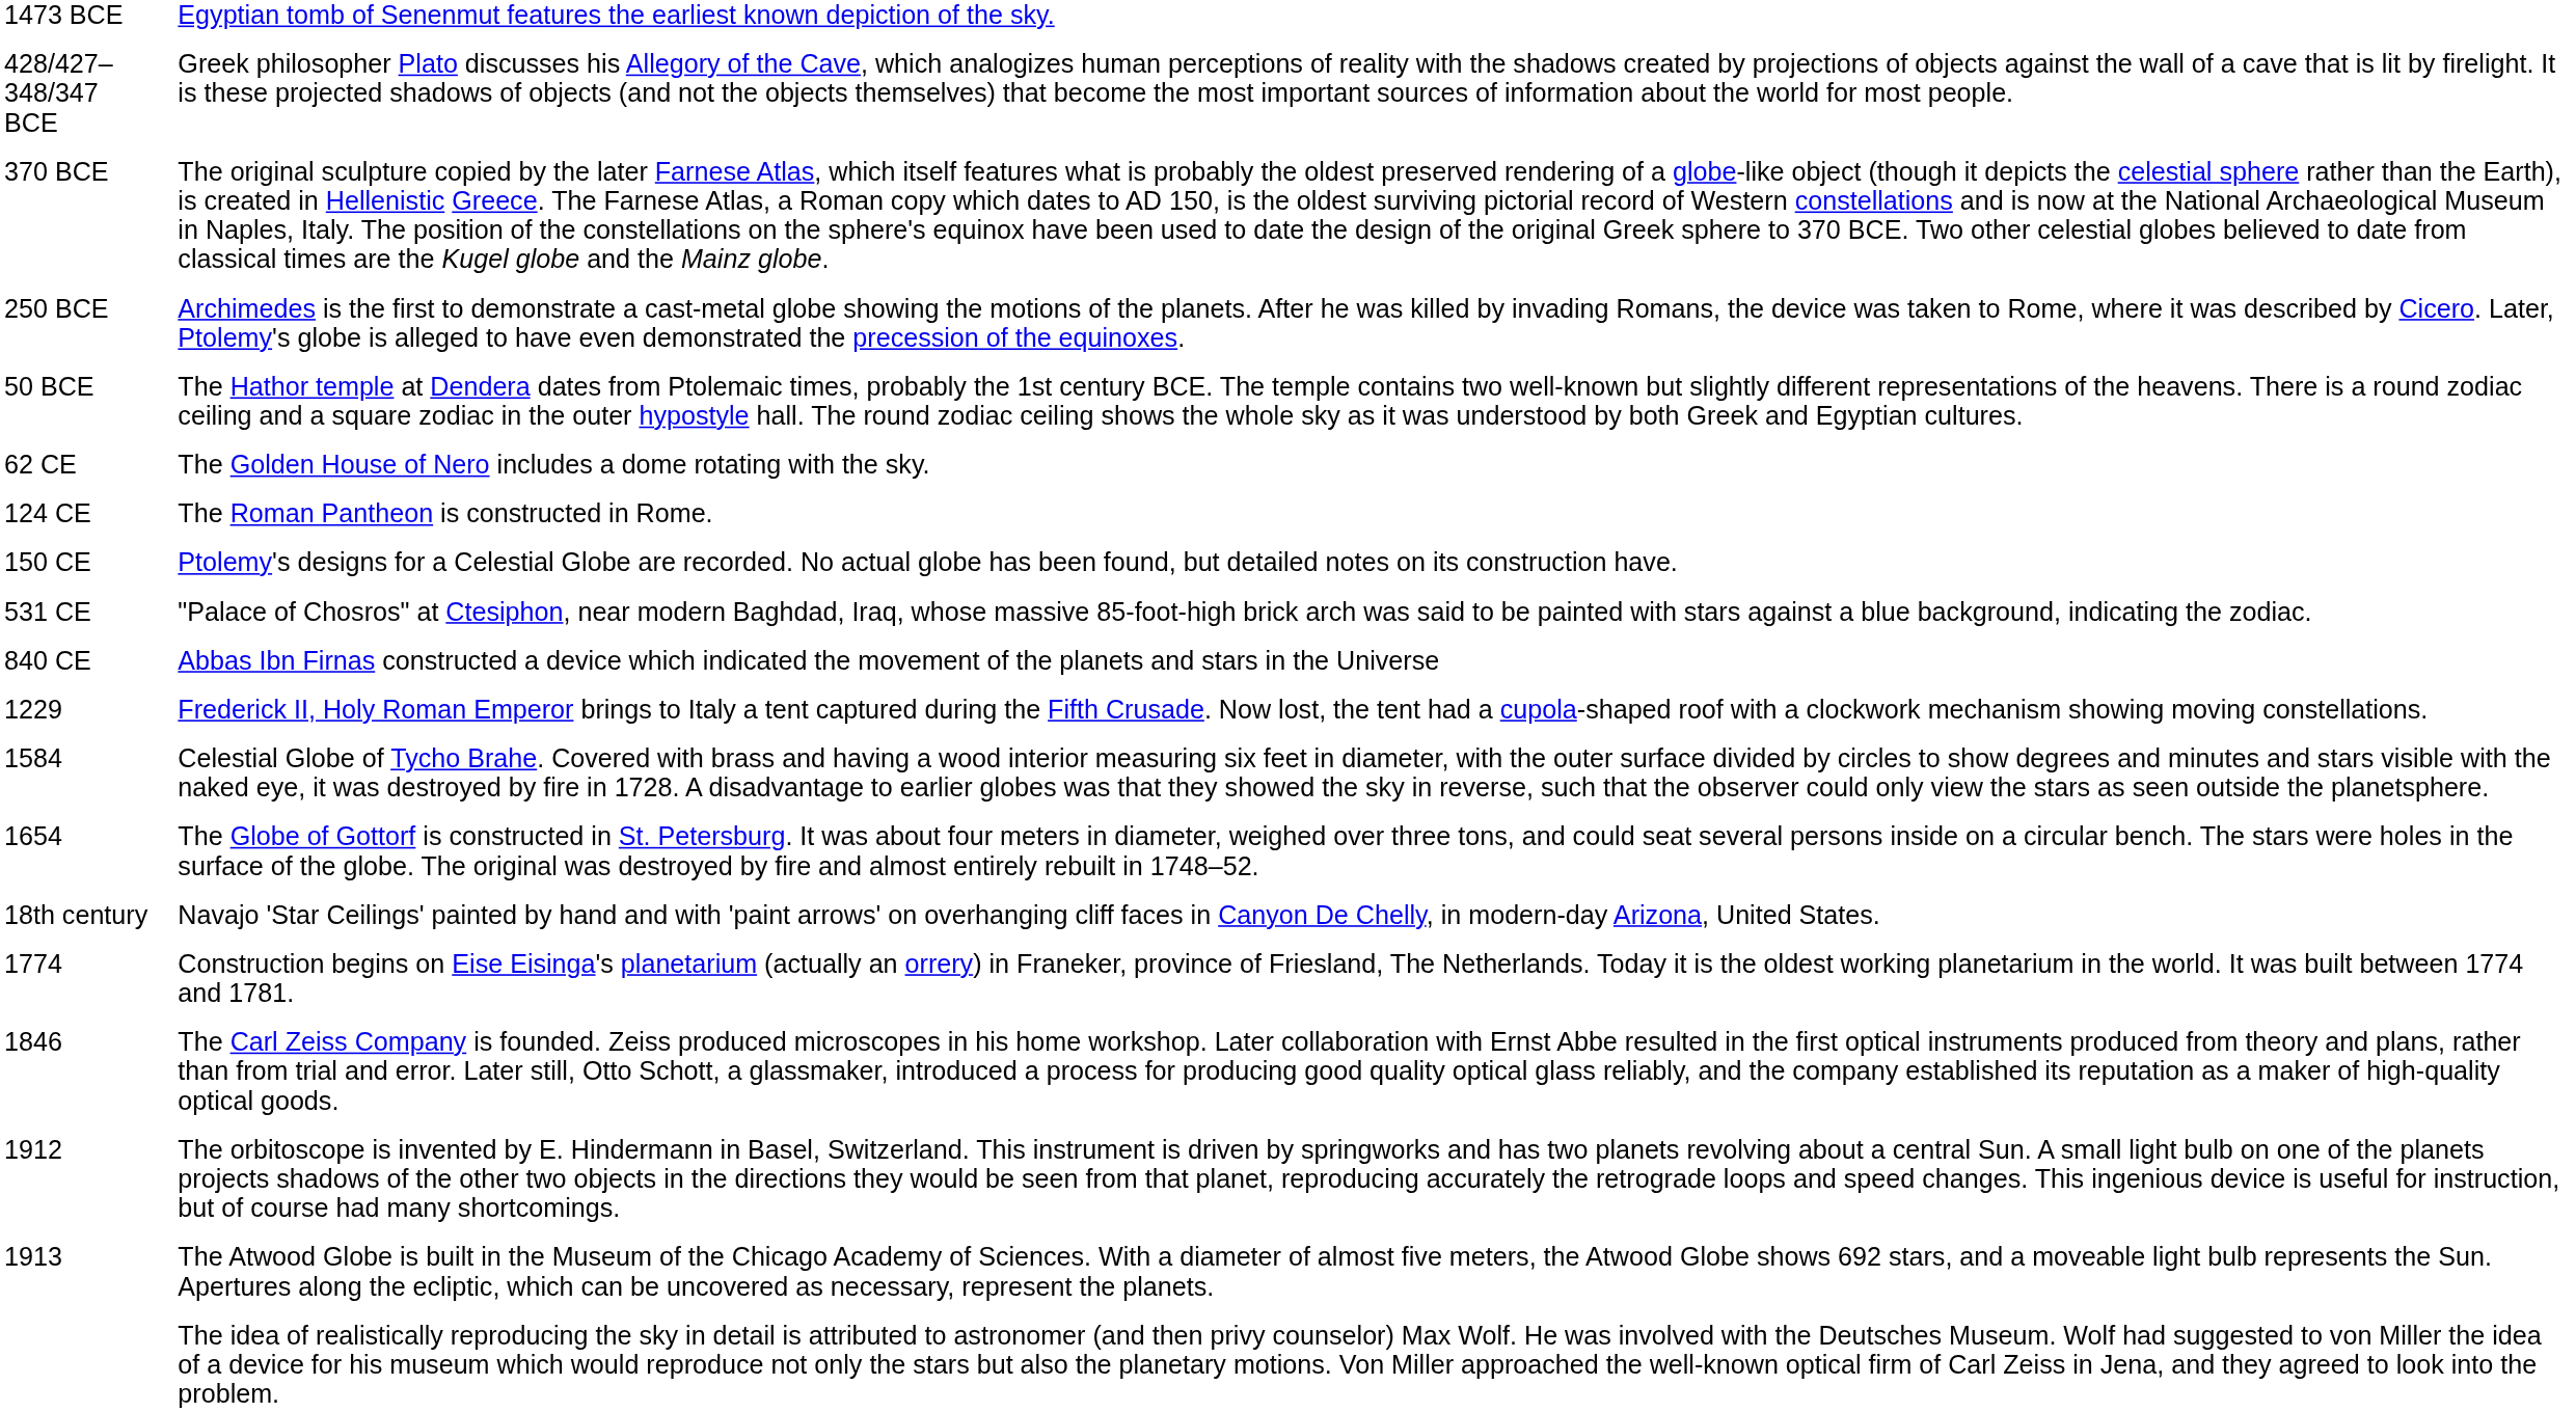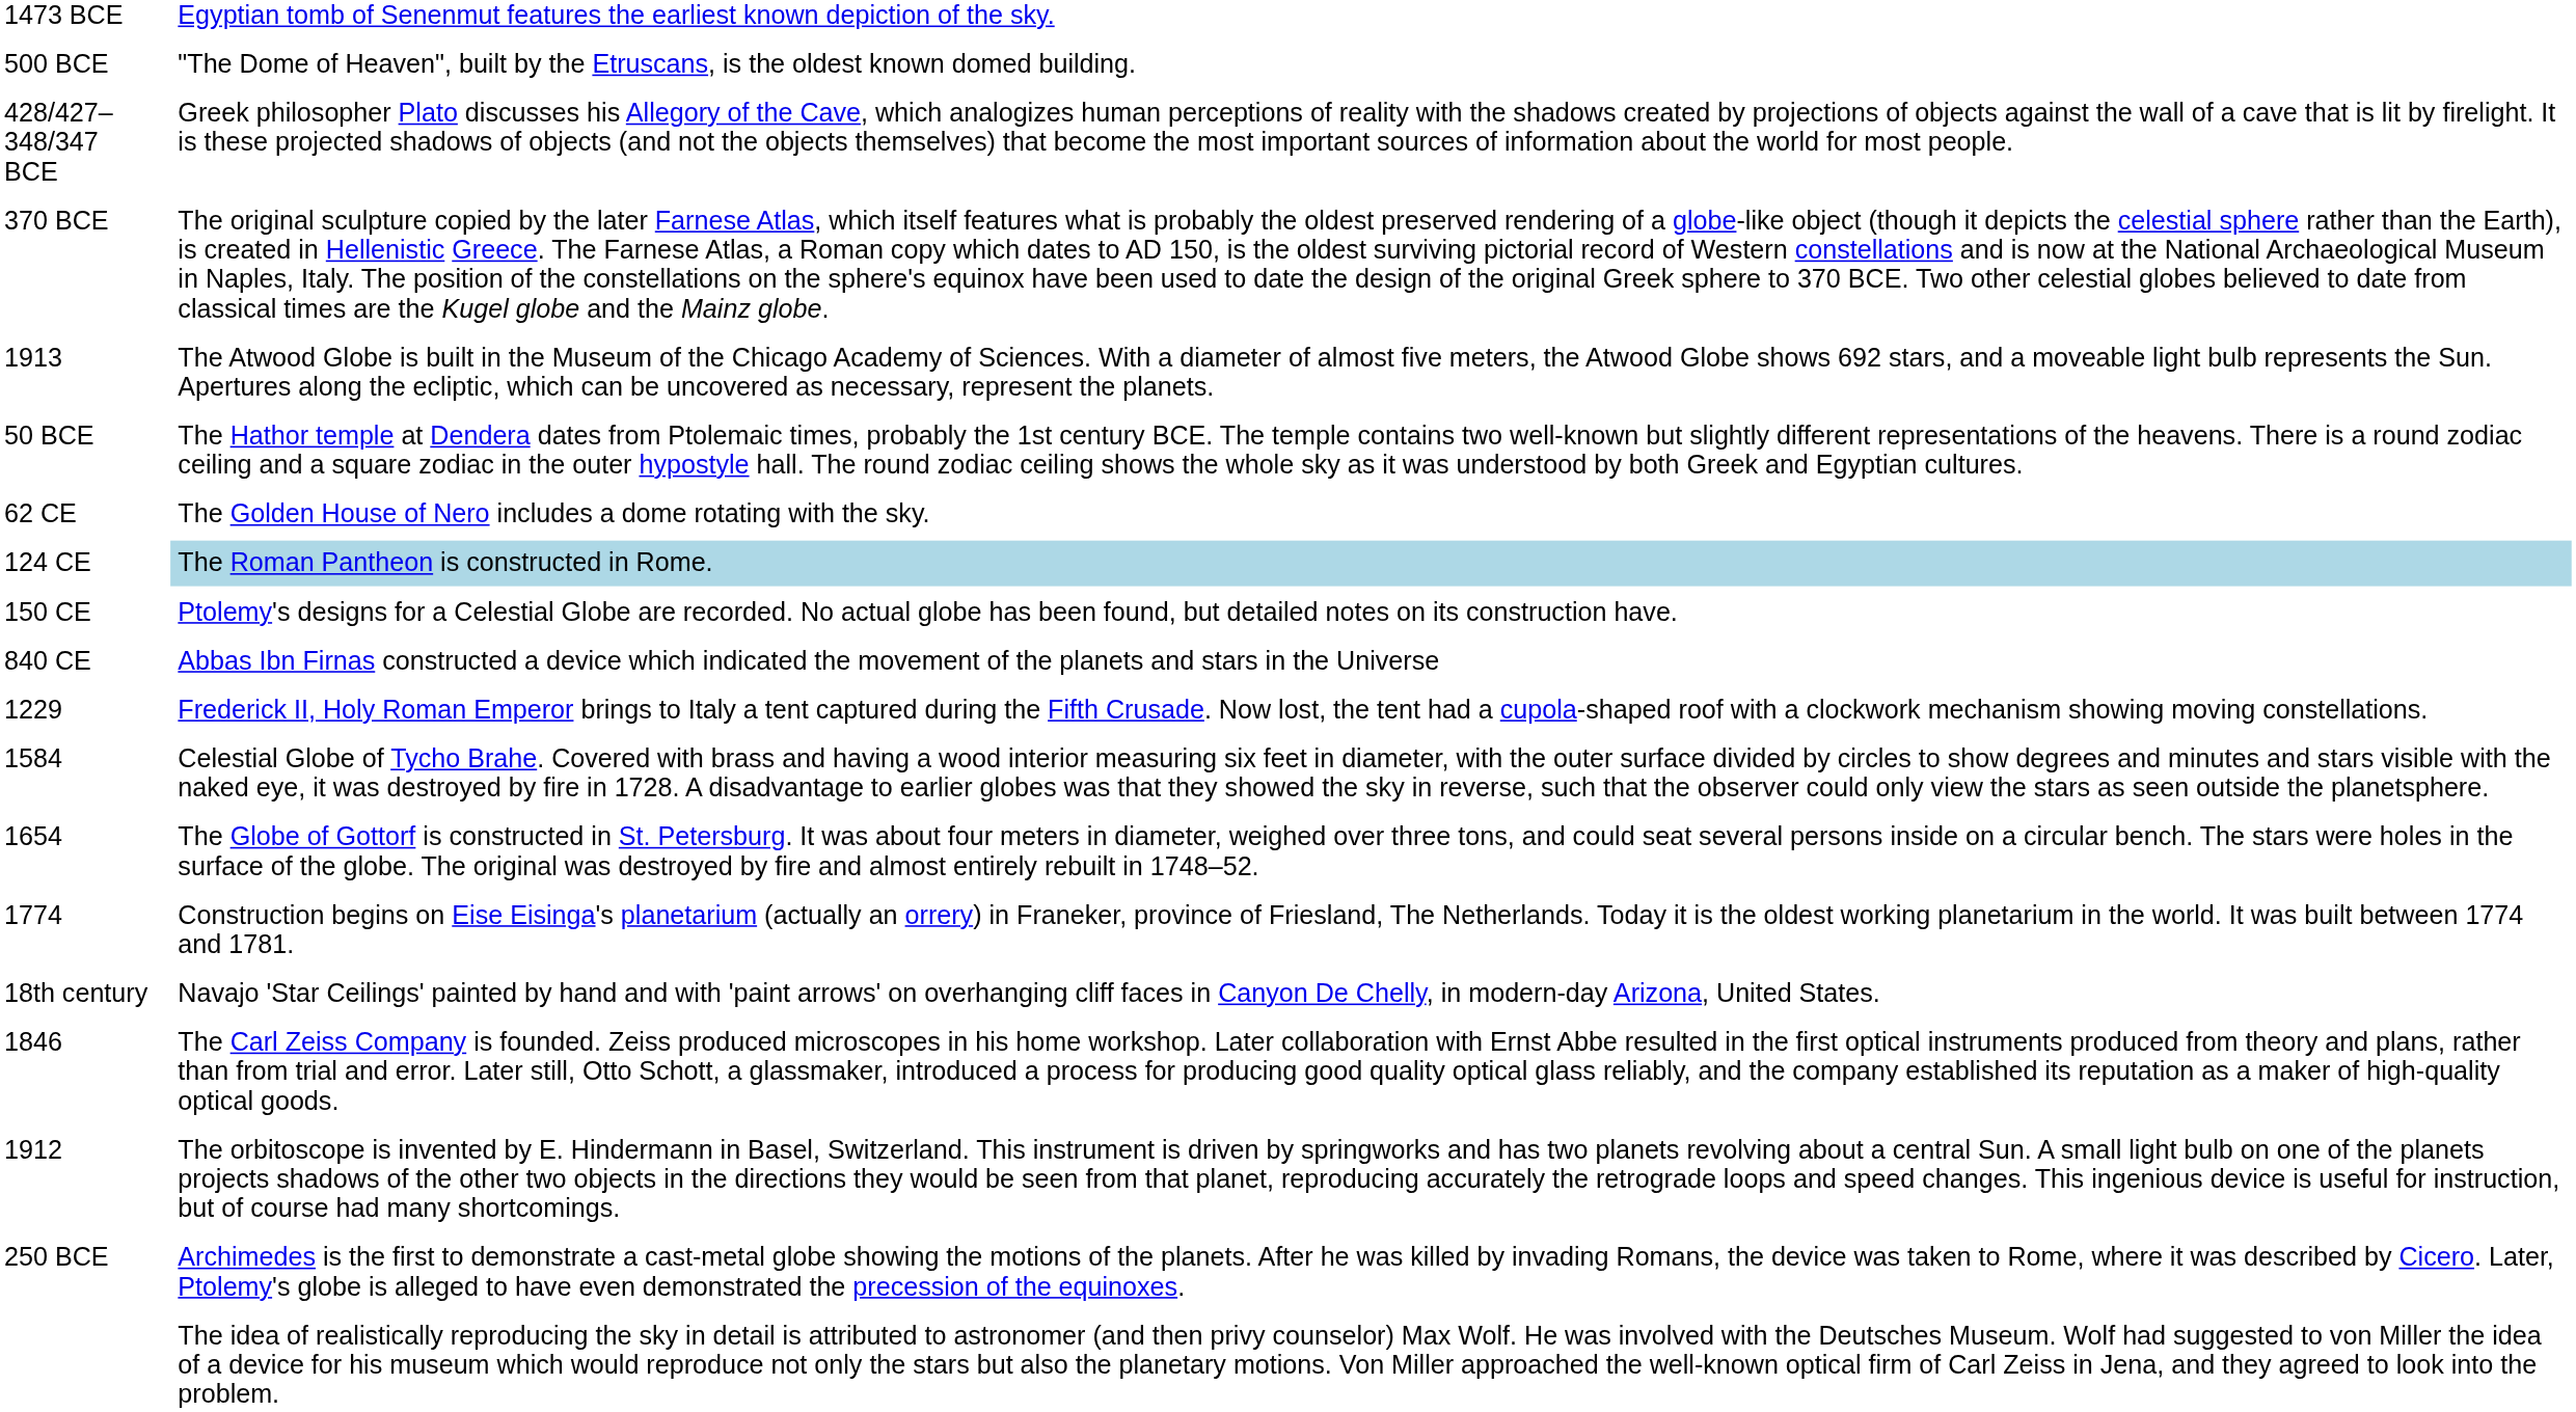 <table border="0" cellspacing="2" cellpadding="5">
 <tr valign="top">
 <td>1473  BCE</td>
 <td><a href='#'>Egyptian tomb of Senenmut features the earliest known depiction of the sky.</a></td>
+</tr>
+<tr valign="top">
+<td>500 BCE</td>
+<td>"The Dome of Heaven", built by the <a href='#'>Etruscans</a>, is the oldest known domed building.</td>
 </tr>
 <tr valign="top">
 <td>428/427–348/347 BCE</td>
 <td>Greek philosopher <a href='#'>Plato</a> discusses his <a href='#'>Allegory of the Cave</a>, which analogizes human perceptions of reality with the shadows created by projections of objects against the wall of a cave that is lit by firelight. It is these projected shadows of objects (and not the objects themselves) that become the most important sources of information about the world for most people.</td>
 </tr>
 <tr valign="top">
 <td>370 BCE</td>
 <td>The original sculpture copied by the later <a href='#'>Farnese Atlas</a>, which itself features what is probably the oldest preserved rendering of a <a href='#'>globe</a>-like object (though it depicts the <a href='#'>celestial sphere</a> rather than the Earth), is created in <a href='#'>Hellenistic</a> <a href='#'>Greece</a>. The Farnese Atlas, a Roman copy which dates to AD 150, is the oldest surviving pictorial record of Western <a href='#'>constellations</a> and is now at the National Archaeological Museum in Naples, Italy. The position of the constellations on the sphere's equinox have been used to date the design of the original Greek sphere to 370 BCE. Two other celestial globes believed to date from classical times are the <em>Kugel globe</em> and the <em>Mainz globe</em>.</td>
 </tr>
 <tr valign="top">
-<td>250 BCE</td>
-<td><a href='#'>Archimedes</a> is the first to demonstrate a cast-metal globe showing the motions of the planets. After he was killed by invading Romans, the device was taken to Rome, where it was described by <a href='#'>Cicero</a>. Later, <a href='#'>Ptolemy</a>'s globe is alleged to have even demonstrated the <a href='#'>precession of the equinoxes</a>.</td>
+<td>1913</td>
+<td>The Atwood Globe is built in the Museum of the Chicago Academy of Sciences. With a diameter of almost five meters, the Atwood Globe shows 692 stars, and a moveable light bulb represents the Sun. Apertures along the ecliptic, which can be uncovered as necessary, represent the planets.</td>
 </tr>
 <tr valign="top">
 <td>50 BCE</td>
 <td>The <a href='#'>Hathor temple</a> at <a href='#'>Dendera</a> dates from Ptolemaic times, probably the 1st century BCE. The temple contains two well-known but slightly different representations of the heavens. There is a round zodiac ceiling and a square zodiac in the outer <a href='#'>hypostyle</a> hall. The round zodiac ceiling shows the whole sky as it was understood by both Greek and Egyptian cultures.</td>
 </tr>
 <tr valign="top">
 <td>62 CE</td>
 <td>The <a href='#'>Golden House of Nero</a> includes a dome rotating with the sky.</td>
 </tr>
 <tr valign="top">
 <td>124 CE</td>
-<td>The <a href='#'>Roman Pantheon</a> is constructed in Rome.</td>
+<td style="background: lightblue;">The <a href='#'>Roman Pantheon</a> is constructed in Rome.</td>
 </tr>
 <tr valign="top">
 <td>150 CE</td>
 <td><a href='#'>Ptolemy</a>'s designs for a Celestial Globe are recorded. No actual globe has been found, but detailed notes on its construction have.</td>
-</tr>
-<tr valign="top">
-<td>531 CE</td>
-<td>"Palace of Chosros" at <a href='#'>Ctesiphon</a>, near modern Baghdad, Iraq, whose massive 85-foot-high brick arch was said to be painted with stars against a blue background, indicating the zodiac.</td>
 </tr>
 <tr valign="top">
 <td>840 CE</td>
 <td><a href='#'>Abbas Ibn Firnas</a> constructed a device which indicated the movement of the planets and stars in the Universe</td>
 </tr>
 <tr valign="top">
 <td>1229</td>
 <td><a href='#'>Frederick II, Holy Roman Emperor</a> brings to Italy a tent captured during the <a href='#'>Fifth Crusade</a>. Now lost, the tent had a <a href='#'>cupola</a>-shaped roof with a clockwork mechanism showing moving constellations.</td>
 </tr>
 <tr valign="top">
 <td>1584</td>
 <td>Celestial Globe of <a href='#'>Tycho Brahe</a>. Covered with brass and having a wood interior measuring six feet in diameter, with the outer surface divided by circles to show degrees and minutes and stars visible with the naked eye, it was destroyed by fire in 1728. A disadvantage to earlier globes was that they showed the sky in reverse, such that the observer could only view the stars as seen outside the planetsphere.</td>
 </tr>
 <tr valign="top">
 <td>1654</td>
 <td>The <a href='#'>Globe of Gottorf</a> is constructed in <a href='#'>St. Petersburg</a>. It was about four meters in diameter, weighed over three tons, and could seat several persons inside on a circular bench. The stars were holes in the surface of the globe. The original was destroyed by fire and almost entirely rebuilt in 1748–52.</td>
 </tr>
 <tr valign="top">
+<td>1774</td>
+<td>Construction begins on <a href='#'>Eise Eisinga</a>'s <a href='#'>planetarium</a> (actually an <a href='#'>orrery</a>) in Franeker, province of Friesland, The Netherlands. Today it is the oldest working planetarium in the world. It was built between 1774 and 1781.</td>
+</tr>
+<tr valign="top">
 <td>18th century</td>
 <td>Navajo 'Star Ceilings' painted by hand and with 'paint arrows' on overhanging cliff faces in <a href='#'>Canyon De Chelly</a>, in modern-day <a href='#'>Arizona</a>, United States.</td>
-</tr>
-<tr valign="top">
-<td>1774</td>
-<td>Construction begins on <a href='#'>Eise Eisinga</a>'s <a href='#'>planetarium</a> (actually an <a href='#'>orrery</a>) in Franeker, province of Friesland, The Netherlands. Today it is the oldest working planetarium in the world. It was built between 1774 and 1781.</td>
 </tr>
 <tr valign="top">
 <td>1846</td>
 <td>The <a href='#'>Carl Zeiss Company</a> is founded. Zeiss produced microscopes in his home workshop. Later collaboration with Ernst Abbe resulted in the first optical instruments produced from theory and plans, rather than from trial and error. Later still, Otto Schott, a glassmaker, introduced a process for producing good quality optical glass reliably, and the company established its reputation as a maker of high-quality optical goods.</td>
 </tr>
 <tr valign="top">
 <td>1912</td>
 <td>The orbitoscope is invented by E. Hindermann in Basel, Switzerland. This instrument is driven by springworks and has two planets revolving about a central Sun. A small light bulb on one of the planets projects shadows of the other two objects in the directions they would be seen from that planet, reproducing accurately the retrograde loops and speed changes. This ingenious device is useful for instruction, but of course had many shortcomings.</td>
 </tr>
 <tr valign="top">
-<td>1913</td>
-<td>The Atwood Globe is built in the Museum of the Chicago Academy of Sciences. With a diameter of almost five meters, the Atwood Globe shows 692 stars, and a moveable light bulb represents the Sun. Apertures along the ecliptic, which can be uncovered as necessary, represent the planets.</td>
+<td>250 BCE</td>
+<td><a href='#'>Archimedes</a> is the first to demonstrate a cast-metal globe showing the motions of the planets. After he was killed by invading Romans, the device was taken to Rome, where it was described by <a href='#'>Cicero</a>. Later, <a href='#'>Ptolemy</a>'s globe is alleged to have even demonstrated the <a href='#'>precession of the equinoxes</a>.</td>
 </tr>
 <tr valign="top">
 <td></td>
 <td>The idea of realistically reproducing the sky in detail is attributed to astronomer (and then privy counselor) Max Wolf. He was involved with the Deutsches Museum. Wolf had suggested to von Miller the idea of a device for his museum which would reproduce not only the stars but also the planetary motions. Von Miller approached the well-known optical firm of Carl Zeiss in Jena, and they agreed to look into the problem.</td>
 </tr>
 </table>
